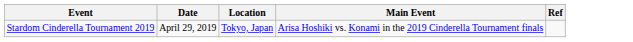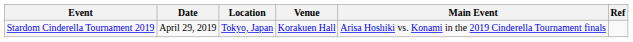 <table class="wikitable" style="font-size:85%;">
 <tr>
 <th>Event</th>
 <th>Date</th>
 <th>Location</th>
+<th>Venue</th>
 <th>Main Event</th>
 <th>Ref</th>
 </tr>
 <tr>
 <td><a href='#'>Stardom Cinderella Tournament 2019</a></td>
 <td>April 29, 2019</td>
 <td><a href='#'>Tokyo, Japan</a></td>
+<td><a href='#'>Korakuen Hall</a></td>
 <td><a href='#'>Arisa Hoshiki</a> vs. <a href='#'>Konami</a> in the <a href='#'>2019 Cinderella Tournament finals</a></td>
 <td></td>
 </tr>
 </table>
